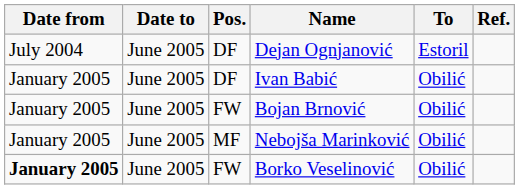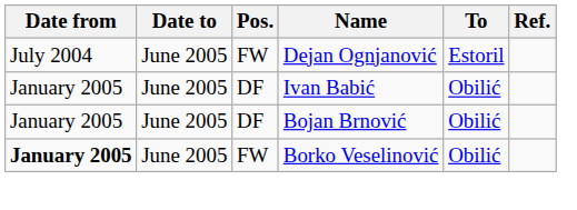 <table class="wikitable">
 <tr>
 <th>Date from</th>
 <th>Date to</th>
 <th>Pos.</th>
 <th>Name</th>
 <th>To</th>
 <th>Ref.</th>
 </tr>
 <tr>
 <td>July 2004</td>
 <td>June 2005</td>
-<td>DF</td>
+<td>FW</td>
 <td> <a href='#'>Dejan Ognjanović</a></td>
 <td> <a href='#'>Estoril</a></td>
 <td></td>
 </tr>
 <tr>
 <td>January 2005</td>
 <td>June 2005</td>
 <td>DF</td>
 <td> <a href='#'>Ivan Babić</a></td>
 <td> <a href='#'>Obilić</a></td>
 <td></td>
 </tr>
 <tr>
 <td>January 2005</td>
 <td>June 2005</td>
-<td>FW</td>
+<td>DF</td>
 <td> <a href='#'>Bojan Brnović</a></td>
-<td> <a href='#'>Obilić</a></td>
-<td></td>
-</tr>
-<tr>
-<td>January 2005</td>
-<td>June 2005</td>
-<td>MF</td>
-<td> <a href='#'>Nebojša Marinković</a></td>
 <td> <a href='#'>Obilić</a></td>
 <td></td>
 </tr>
 <tr>
 <td><strong>January 2005</strong></td>
 <td>June 2005</td>
 <td>FW</td>
 <td> <a href='#'>Borko Veselinović</a></td>
 <td> <a href='#'>Obilić</a></td>
 <td></td>
 </tr>
 </table>
